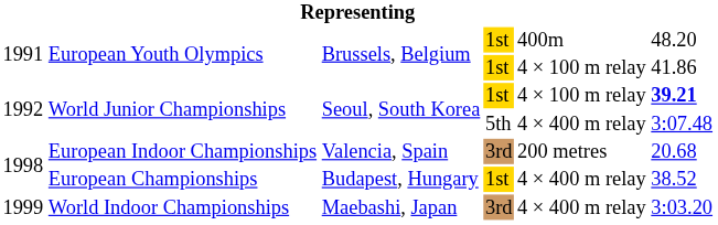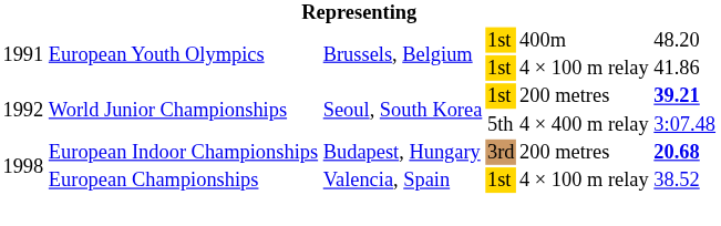 <table>
 <tr>
 <th colspan="6">Representing </th>
 </tr>
 <tr>
 <td rowspan=2>1991</td>
 <td rowspan=2><a href='#'>European Youth Olympics</a></td>
 <td rowspan=2><a href='#'>Brussels</a>, <a href='#'>Belgium</a></td>
 <td style="background:gold;">1st</td>
 <td>400m</td>
 <td>48.20</td>
 </tr>
 <tr>
 <td style="background:gold;">1st</td>
 <td>4 × 100 m relay</td>
 <td>41.86</td>
 </tr>
 <tr>
 <td rowspan=2>1992</td>
 <td rowspan=2><a href='#'>World Junior Championships</a></td>
 <td rowspan=2><a href='#'>Seoul</a>, <a href='#'>South Korea</a></td>
 <td bgcolor=gold>1st</td>
-<td>4 × 100 m relay</td>
+<td>200 metres</td>
 <td><strong><a href='#'>39.21</a></strong></td>
 </tr>
 <tr>
 <td>5th</td>
 <td>4 × 400 m relay</td>
 <td><a href='#'>3:07.48</a></td>
 </tr>
 <tr>
 <td rowspan=2>1998</td>
 <td><a href='#'>European Indoor Championships</a></td>
-<td><a href='#'>Valencia</a>, <a href='#'>Spain</a></td>
+<td><a href='#'>Budapest</a>, <a href='#'>Hungary</a></td>
 <td style="background:#cc9966;">3rd</td>
 <td>200 metres</td>
-<td><a href='#'>20.68</a></td>
+<td><strong><a href='#'>20.68</a></strong></td>
 </tr>
 <tr>
 <td><a href='#'>European Championships</a></td>
-<td><a href='#'>Budapest</a>, <a href='#'>Hungary</a></td>
+<td><a href='#'>Valencia</a>, <a href='#'>Spain</a></td>
 <td style="background:gold;">1st</td>
-<td>4 × 400 m relay</td>
+<td>4 × 100 m relay</td>
 <td><a href='#'>38.52</a></td>
 </tr>
-<tr>
-<td>1999</td>
-<td><a href='#'>World Indoor Championships</a></td>
-<td><a href='#'>Maebashi</a>, <a href='#'>Japan</a></td>
-<td style="background:#cc9966;">3rd</td>
-<td>4 × 400 m relay</td>
-<td><a href='#'>3:03.20</a></td>
-</tr>
 </table>
